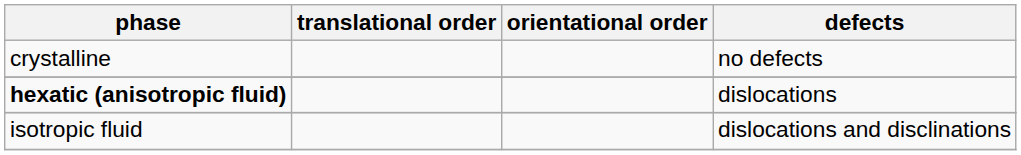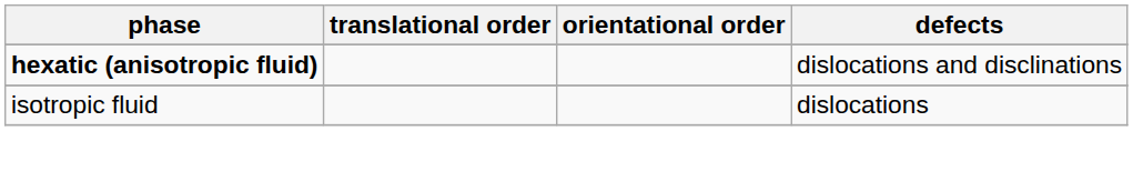 <table class="wikitable">
 <tr>
 <th>phase</th>
 <th>translational order</th>
 <th>orientational order</th>
 <th>defects</th>
 </tr>
 <tr>
-<td>crystalline</td>
-<td></td>
-<td></td>
-<td>no defects</td>
-</tr>
-<tr>
 </tr>
 <tr>
 <td><strong>hexatic (anisotropic fluid)</strong></td>
 <td></td>
 <td></td>
-<td>dislocations</td>
+<td>dislocations and disclinations</td>
 </tr>
 <tr>
 </tr>
 <tr>
 <td>isotropic fluid</td>
 <td></td>
 <td></td>
-<td>dislocations and disclinations</td>
+<td>dislocations</td>
 </tr>
 <tr>
 </tr>
 </table>
